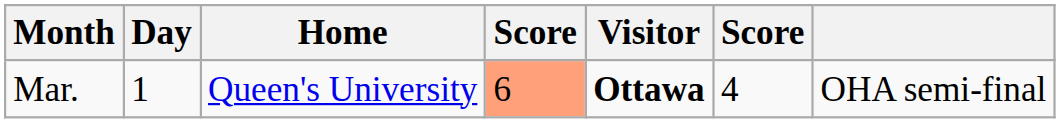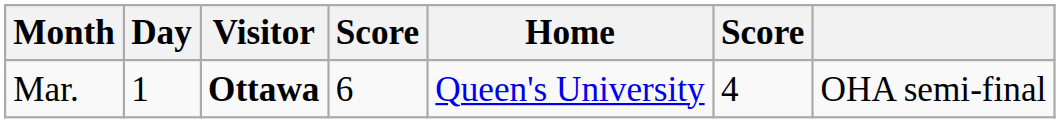 <table class="wikitable">
 <tr>
 <th>Month</th>
 <th>Day</th>
+<th>Visitor</th>
+<th>Score</th>
 <th>Home</th>
-<th>Score</th>
-<th>Visitor</th>
 <th>Score</th>
 <th></th>
 </tr>
 <tr>
 <td valign=top>Mar.</td>
 <td>1</td>
+<td><strong>Ottawa</strong></td>
+<td>6</td>
 <td><a href='#'>Queen's University</a></td>
-<td style="background: lightsalmon;">6</td>
-<td><strong>Ottawa</strong></td>
 <td>4</td>
 <td>OHA semi-final</td>
 </tr>
 </table>
